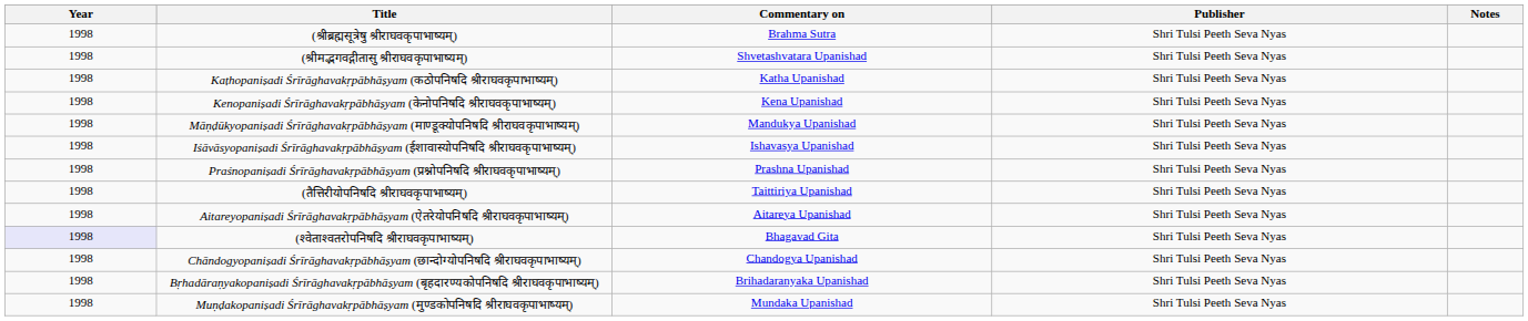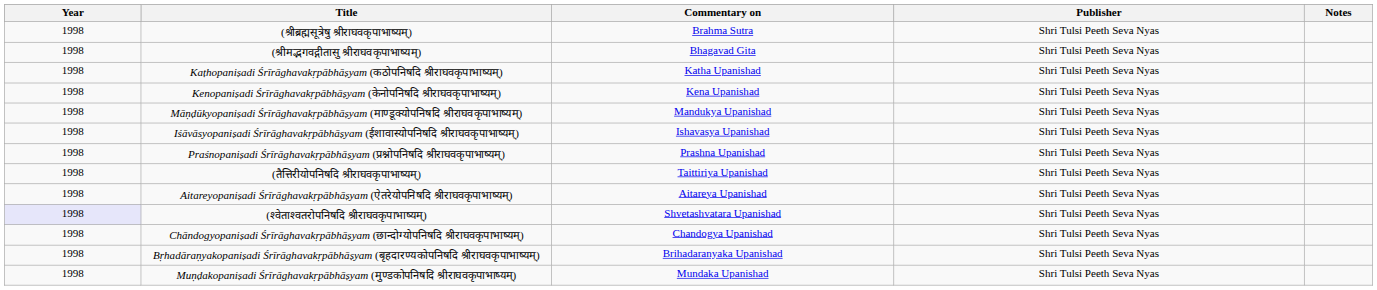 <table class="wikitable sortable" align="center" style="text-align:center;clear:both;" width="100%">
 <tr align="center" bgcolor="#696969">
 <th scope="col" width="10%"><div>Year</div></th>
 <th scope="col" width="30%"><div>Title</div></th>
 <th scope="col" width="25%"><div>Commentary on</div></th>
 <th scope="col" width="30%"><div>Publisher</div></th>
 <th scope="col" class="unsortable" align="center" width="5%">Notes</th>
 </tr>
 <tr valign="top">
 <td>1998</td>
 <td> (श्रीब्रह्मसूत्रेषु श्रीराघवकृपाभाष्यम्)</td>
 <td><a href='#'>Brahma Sutra</a></td>
 <td>Shri Tulsi Peeth Seva Nyas</td>
 <td></td>
 </tr>
 <tr valign="top">
 <td>1998</td>
 <td> (श्रीमद्भगवद्गीतासु श्रीराघवकृपाभाष्यम्)</td>
-<td><a href='#'>Shvetashvatara Upanishad</a></td>
+<td><a href='#'>Bhagavad Gita</a></td>
 <td>Shri Tulsi Peeth Seva Nyas</td>
 <td></td>
 </tr>
 <tr valign="top">
 <td>1998</td>
 <td><em>Kaṭhopaniṣadi Śrīrāghavakṛpābhāṣyam</em> (कठोपनिषदि श्रीराघवकृपाभाष्यम्)</td>
 <td><a href='#'>Katha Upanishad</a></td>
 <td>Shri Tulsi Peeth Seva Nyas</td>
 <td></td>
 </tr>
 <tr valign="top">
 <td>1998</td>
 <td><em>Kenopaniṣadi Śrīrāghavakṛpābhāṣyam</em> (केनोपनिषदि श्रीराघवकृपाभाष्यम्)</td>
 <td><a href='#'>Kena Upanishad</a></td>
 <td>Shri Tulsi Peeth Seva Nyas</td>
 <td></td>
 </tr>
 <tr valign="top">
 <td>1998</td>
 <td><em>Māṇḍūkyopaniṣadi Śrīrāghavakṛpābhāṣyam</em> (माण्डूक्योपनिषदि श्रीराघवकृपाभाष्यम्)</td>
 <td><a href='#'>Mandukya Upanishad</a></td>
 <td>Shri Tulsi Peeth Seva Nyas</td>
 <td></td>
 </tr>
 <tr valign="top">
 <td>1998</td>
 <td><em>Iśāvāsyopaniṣadi Śrīrāghavakṛpābhāṣyam</em> (ईशावास्योपनिषदि श्रीराघवकृपाभाष्यम्)</td>
 <td><a href='#'>Ishavasya Upanishad</a></td>
 <td>Shri Tulsi Peeth Seva Nyas</td>
 <td></td>
 </tr>
 <tr valign="top">
 <td>1998</td>
 <td><em>Praśnopaniṣadi Śrīrāghavakṛpābhāṣyam</em> (प्रश्नोपनिषदि श्रीराघवकृपाभाष्यम्)</td>
 <td><a href='#'>Prashna Upanishad</a></td>
 <td>Shri Tulsi Peeth Seva Nyas</td>
 <td></td>
 </tr>
 <tr valign="top">
 <td>1998</td>
 <td> (तैत्तिरीयोपनिषदि श्रीराघवकृपाभाष्यम्)</td>
 <td><a href='#'>Taittiriya Upanishad</a></td>
 <td>Shri Tulsi Peeth Seva Nyas</td>
 <td></td>
 </tr>
 <tr valign="top">
 <td>1998</td>
 <td><em>Aitareyopaniṣadi Śrīrāghavakṛpābhāṣyam</em> (ऐतरेयोपनिषदि श्रीराघवकृपाभाष्यम्)</td>
 <td><a href='#'>Aitareya Upanishad</a></td>
 <td>Shri Tulsi Peeth Seva Nyas</td>
 <td></td>
 </tr>
 <tr valign="top">
 <td style="background: lavender;">1998</td>
 <td> (श्वेताश्वतरोपनिषदि श्रीराघवकृपाभाष्यम्)</td>
-<td><a href='#'>Bhagavad Gita</a></td>
+<td><a href='#'>Shvetashvatara Upanishad</a></td>
 <td>Shri Tulsi Peeth Seva Nyas</td>
 <td></td>
 </tr>
 <tr valign="top">
 <td>1998</td>
 <td><em>Chāndogyopaniṣadi Śrīrāghavakṛpābhāṣyam</em> (छान्दोग्योपनिषदि श्रीराघवकृपाभाष्यम्)</td>
 <td><a href='#'>Chandogya Upanishad</a></td>
 <td>Shri Tulsi Peeth Seva Nyas</td>
 <td></td>
 </tr>
 <tr valign="top">
 <td>1998</td>
 <td><em>Bṛhadāraṇyakopaniṣadi Śrīrāghavakṛpābhāṣyam</em> (बृहदारण्यकोपनिषदि श्रीराघवकृपाभाष्यम्)</td>
 <td><a href='#'>Brihadaranyaka Upanishad</a></td>
 <td>Shri Tulsi Peeth Seva Nyas</td>
 <td></td>
 </tr>
 <tr valign="top">
 <td>1998</td>
 <td><em>Muṇḍakopaniṣadi Śrīrāghavakṛpābhāṣyam</em> (मुण्डकोपनिषदि श्रीराघवकृपाभाष्यम्)</td>
 <td><a href='#'>Mundaka Upanishad</a></td>
 <td>Shri Tulsi Peeth Seva Nyas</td>
 <td></td>
 </tr>
 </table>
